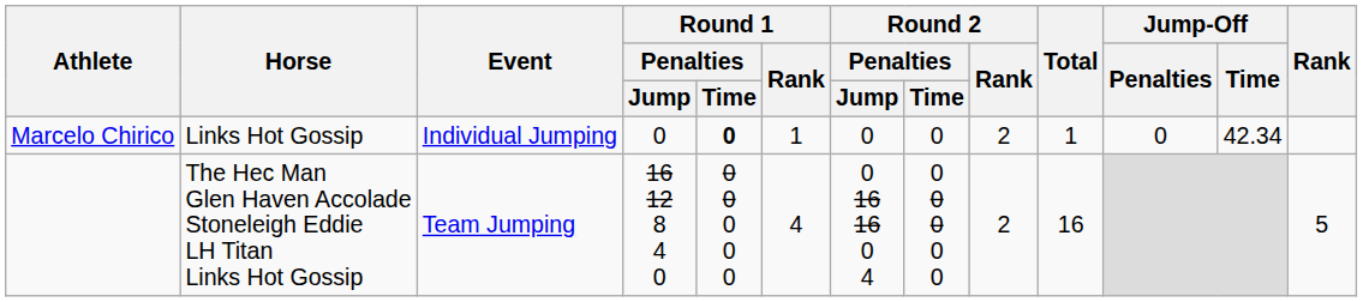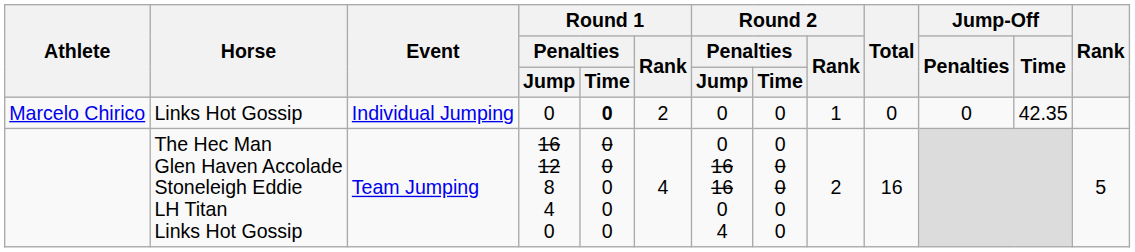 <table class="wikitable" border="1" style="font-size:90%">
 <tr>
 <th rowspan=3>Athlete</th>
 <th rowspan=3>Horse</th>
 <th rowspan=3>Event</th>
 <th colspan=3>Round 1</th>
 <th colspan=3>Round 2</th>
 <th rowspan=3>Total</th>
 <th colspan=2>Jump-Off</th>
 <th rowspan=3>Rank</th>
 </tr>
 <tr>
 <th colspan=2>Penalties</th>
 <th rowspan=2>Rank</th>
 <th colspan=2>Penalties</th>
 <th rowspan=2>Rank</th>
 <th rowspan=2>Penalties</th>
 <th rowspan=2>Time</th>
 </tr>
 <tr>
 <th>Jump</th>
 <th>Time</th>
 <th>Jump</th>
 <th>Time</th>
 </tr>
 <tr>
 <td><a href='#'>Marcelo Chirico</a></td>
 <td>Links Hot Gossip</td>
 <td><a href='#'>Individual Jumping</a></td>
 <td align=center>0</td>
 <td align=center><strong>0</strong></td>
+<td align=center>2</td>
+<td align=center>0</td>
+<td align=center>0</td>
 <td align=center>1</td>
 <td align=center>0</td>
 <td align=center>0</td>
-<td align=center>2</td>
-<td align=center>1</td>
-<td align=center>0</td>
-<td align=center>42.34</td>
+<td align=center>42.35</td>
 <td align=center></td>
 </tr>
 <tr>
 <td><br><br><br><br></td>
 <td>The Hec Man<br>Glen Haven Accolade<br>Stoneleigh Eddie<br>LH Titan<br>Links Hot Gossip</td>
 <td><a href='#'>Team Jumping</a></td>
 <td align=center><s>16</s><br><s>12</s><br>8<br>4<br>0</td>
 <td align=center><s>0</s><br><s>0</s><br>0<br>0<br>0</td>
 <td align=center>4</td>
 <td align=center>0<br><s>16</s><br><s>16</s><br>0<br>4</td>
 <td align=center>0<br><s>0</s><br><s>0</s><br>0<br>0</td>
 <td align=center>2</td>
 <td align=center>16</td>
 <td colspan=2 bgcolor=#DCDCDC></td>
 <td align=center>5</td>
 </tr>
 </table>
